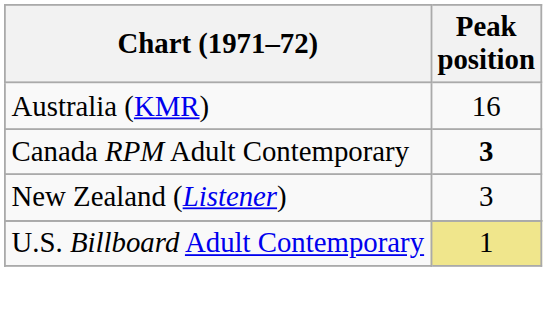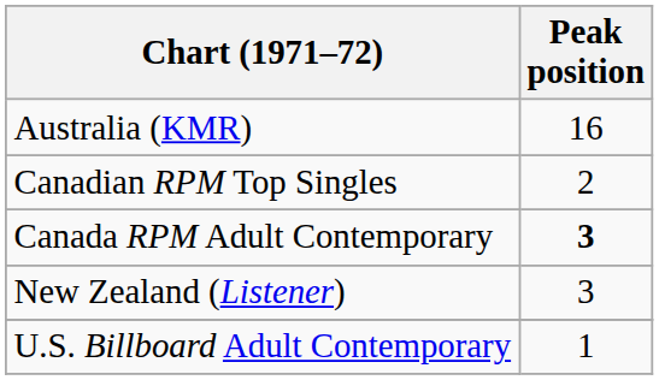 <table class="wikitable sortable">
 <tr>
 <th scope="col">Chart (1971–72)</th>
 <th scope="col">Peak<br>position</th>
 </tr>
 <tr>
 <td align="left">Australia (<a href='#'>KMR</a>) </td>
 <td style="text-align:center;">16</td>
+</tr>
+<tr>
+<td>Canadian <em>RPM</em> Top Singles</td>
+<td style="text-align:center;">2</td>
 </tr>
 <tr>
 <td>Canada <em>RPM</em> Adult Contemporary</td>
 <td style="text-align:center;"><strong>3</strong></td>
 </tr>
 <tr>
 <td align="left">New Zealand (<em><a href='#'>Listener</a></em>)</td>
 <td style="text-align:center;">3</td>
 </tr>
 <tr>
 </tr>
 <tr>
 <td align="left">U.S. <em>Billboard</em> <a href='#'>Adult Contemporary</a></td>
-<td style="background: khaki; text-align:center;">1</td>
+<td style="text-align:center;">1</td>
 </tr>
 </table>
